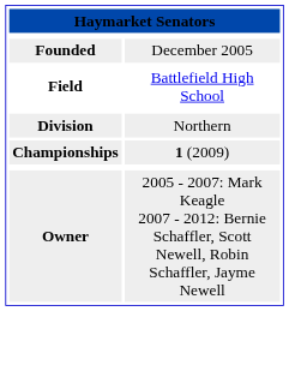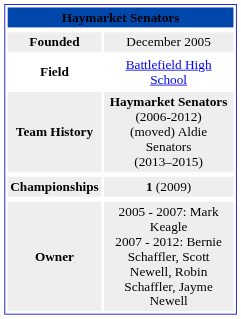 <table style="margin:5px; border:1px solid #0000CD;" align=right cellpadding=3 cellspacing=3 width=280>
 <tr align="center" bgcolor="#0047AB" E62020>
 <td colspan=2><span><strong>Haymarket Senators</strong></span></td>
 </tr>
 <tr align="center">
 </tr>
 <tr align="center" bgcolor="#eeeeee">
 <td><strong>Founded</strong></td>
 <td>December 2005</td>
 </tr>
 <tr align="center">
 <td><strong>Field</strong></td>
 <td><a href='#'>Battlefield High School</a></td>
 </tr>
+<tr align="center" bgcolor="#eeeeee">
+<td><strong>Team History</strong></td>
+<td><strong>Haymarket Senators</strong> <br> (2006-2012) <br>(moved) Aldie Senators <br> (2013–2015)</td>
+</tr>
 <tr align="center">
-</tr>
-<tr align="center" bgcolor="#eeeeee">
-<td><strong>Division</strong></td>
-<td>Northern</td>
 </tr>
 <tr align="center" bgcolor="#eeeeee">
 <td><strong>Championships</strong></td>
 <td><strong>1</strong> (2009)</td>
 </tr>
 <tr align="center">
 </tr>
 <tr align="center" bgcolor="#eeeeee">
 <td><strong>Owner</strong></td>
 <td>2005 - 2007: Mark Keagle<br>2007 - 2012: Bernie Schaffler, Scott Newell, Robin Schaffler, Jayme Newell</td>
 </tr>
 </table>
